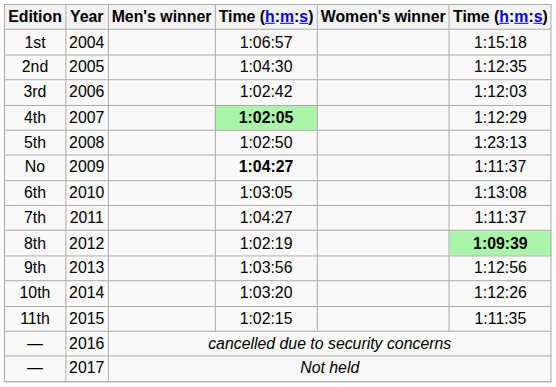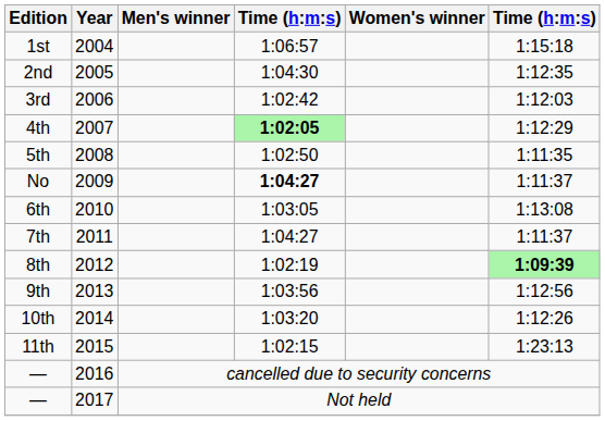 <table class="wikitable sortable" style="text-align:center">
 <tr>
 <th class=unsortable>Edition</th>
 <th>Year</th>
 <th class=unsortable>Men's winner</th>
 <th>Time (<a href='#'>h</a>:<a href='#'>m</a>:<a href='#'>s</a>)</th>
 <th class=unsortable>Women's winner</th>
 <th>Time (<a href='#'>h</a>:<a href='#'>m</a>:<a href='#'>s</a>)</th>
 </tr>
 <tr>
 <td>1st</td>
 <td>2004</td>
 <td align=left></td>
 <td>1:06:57</td>
 <td align=left></td>
 <td>1:15:18</td>
 </tr>
 <tr>
 <td>2nd</td>
 <td>2005</td>
 <td align=left></td>
 <td>1:04:30</td>
 <td align=left></td>
 <td>1:12:35</td>
 </tr>
 <tr>
 <td>3rd</td>
 <td>2006</td>
 <td align=left></td>
 <td>1:02:42</td>
 <td align=left></td>
 <td>1:12:03</td>
 </tr>
 <tr>
 <td>4th</td>
 <td>2007</td>
 <td align=left></td>
 <td bgcolor=#A9F5A9><strong>1:02:05</strong></td>
 <td align=left></td>
 <td>1:12:29</td>
 </tr>
 <tr>
 <td>5th</td>
 <td>2008</td>
 <td align=left></td>
 <td>1:02:50</td>
 <td align=left></td>
-<td>1:23:13</td>
+<td>1:11:35</td>
 </tr>
 <tr>
 <td>No</td>
 <td>2009</td>
 <td align=left></td>
 <td><strong>1:04:27</strong></td>
 <td align=left></td>
 <td>1:11:37</td>
 </tr>
 <tr>
 <td>6th</td>
 <td>2010</td>
 <td align=left></td>
 <td>1:03:05</td>
 <td align=left></td>
 <td>1:13:08</td>
 </tr>
 <tr>
 <td>7th</td>
 <td>2011</td>
 <td align=left></td>
 <td>1:04:27</td>
 <td align=left></td>
 <td>1:11:37</td>
 </tr>
 <tr>
 <td>8th</td>
 <td>2012</td>
 <td align=left></td>
 <td>1:02:19</td>
 <td align=left></td>
 <td bgcolor=#A9F5A9><strong>1:09:39</strong></td>
 </tr>
 <tr>
 <td>9th</td>
 <td>2013</td>
 <td align=left></td>
 <td>1:03:56</td>
 <td align=left></td>
 <td>1:12:56</td>
 </tr>
 <tr>
 <td>10th</td>
 <td>2014</td>
 <td align=left></td>
 <td>1:03:20</td>
 <td align=left></td>
 <td>1:12:26</td>
 </tr>
 <tr>
 <td>11th</td>
 <td>2015</td>
 <td align=left></td>
 <td>1:02:15</td>
 <td align=left></td>
-<td>1:11:35</td>
+<td>1:23:13</td>
 </tr>
 <tr>
 <td>—</td>
 <td>2016</td>
 <td colspan=4><em>cancelled due to security concerns</em></td>
 </tr>
 <tr>
 <td>—</td>
 <td>2017</td>
 <td colspan=4><em>Not held</em></td>
 </tr>
 <tr>
 </tr>
 </table>
